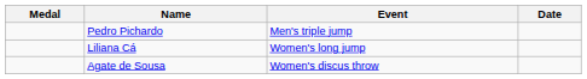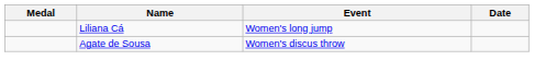 <table class="wikitable" style="font-size:90%" width=60%>
 <tr>
 <th>Medal</th>
 <th>Name</th>
 <th>Event</th>
 <th>Date</th>
-</tr>
-<tr>
-<td></td>
-<td><a href='#'>Pedro Pichardo</a></td>
-<td><a href='#'>Men's triple jump</a></td>
-<td></td>
 </tr>
 <tr>
 <td></td>
 <td><a href='#'>Liliana Cá</a></td>
 <td><a href='#'>Women's long jump</a></td>
 <td></td>
 </tr>
 <tr>
 <td></td>
 <td><a href='#'>Agate de Sousa</a></td>
 <td><a href='#'>Women's discus throw</a></td>
 <td></td>
 </tr>
 </table>
